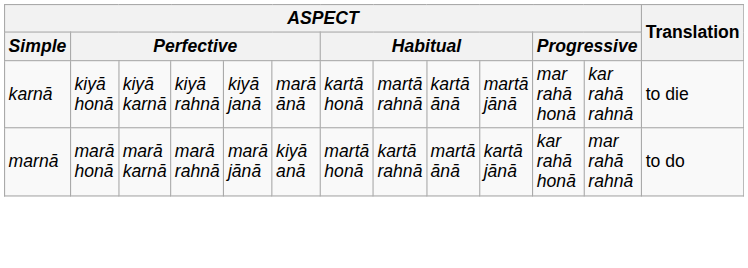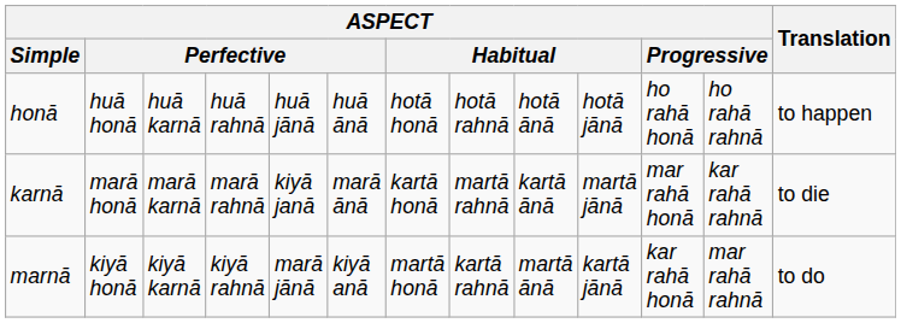 <table class="wikitable">
 <tr>
 <th colspan="12"><em>ASPECT</em></th>
 <th rowspan="2">Translation</th>
 </tr>
 <tr>
 <th><em>Simple</em></th>
 <th colspan="5"><em>Perfective</em></th>
 <th colspan="4"><em>Habitual</em></th>
 <th colspan="2"><em>Progressive</em></th>
 </tr>
 <tr>
+<td><em>honā</em></td>
+<td><em>huā honā</em></td>
+<td><em>huā karnā</em></td>
+<td><em>huā rahnā</em></td>
+<td><em>huā jānā</em></td>
+<td><em>huā ānā</em></td>
+<td><em>hotā honā</em></td>
+<td><em>hotā rahnā</em></td>
+<td><em>hotā ānā</em></td>
+<td><em>hotā jānā</em></td>
+<td><em>ho rahā honā</em></td>
+<td><em>ho rahā rahnā</em></td>
+<td>to happen</td>
+</tr>
+<tr>
 <td><em>karnā</em></td>
-<td><em>kiyā honā</em></td>
-<td><em>kiyā karnā</em></td>
-<td><em>kiyā rahnā</em></td>
+<td><em>marā honā</em></td>
+<td><em>marā karnā</em></td>
+<td><em>marā rahnā</em></td>
 <td><em>kiyā janā</em></td>
 <td><em>marā ānā</em></td>
 <td><em>kartā honā</em></td>
 <td><em>martā rahnā</em></td>
 <td><em>kartā ānā</em></td>
 <td><em>martā jānā</em></td>
 <td><em>mar rahā honā</em></td>
 <td><em>kar rahā rahnā</em></td>
 <td>to die</td>
 </tr>
 <tr>
 <td><em>marnā</em></td>
-<td><em>marā honā</em></td>
-<td><em>marā karnā</em></td>
-<td><em>marā rahnā</em></td>
+<td><em>kiyā honā</em></td>
+<td><em>kiyā karnā</em></td>
+<td><em>kiyā rahnā</em></td>
 <td><em>marā jānā</em></td>
 <td><em>kiyā anā</em></td>
 <td><em>martā honā</em></td>
 <td><em>kartā rahnā</em></td>
 <td><em>martā ānā</em></td>
 <td><em>kartā jānā</em></td>
 <td><em>kar rahā honā</em></td>
 <td><em>mar rahā rahnā</em></td>
 <td>to do</td>
 </tr>
 </table>
